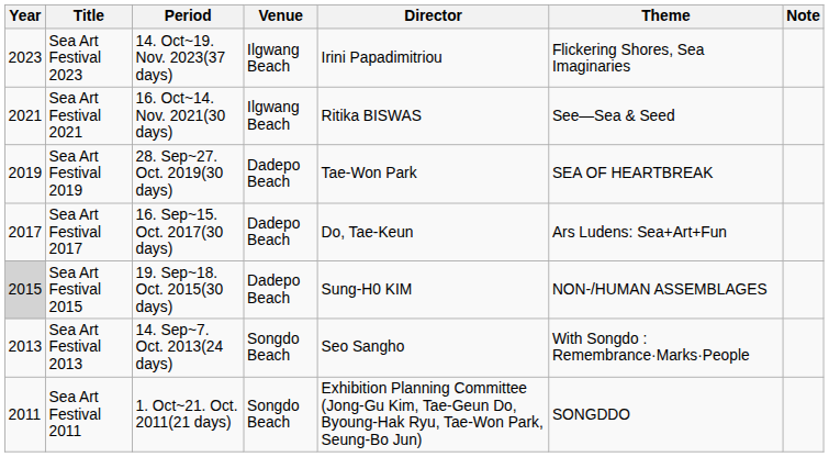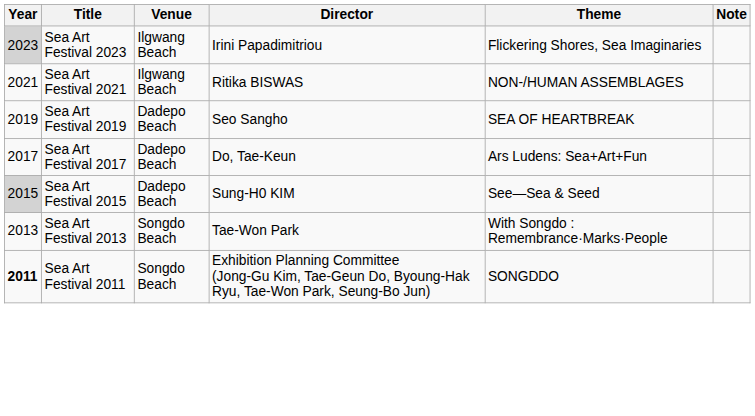 <table class="wikitable">
 <tr>
 <th>Year</th>
 <th>Title</th>
-<th>Period</th>
 <th>Venue</th>
 <th>Director</th>
 <th>Theme</th>
 <th>Note</th>
 </tr>
 <tr>
-<td>2023</td>
+<td style="background: lightgrey;">2023</td>
 <td>Sea Art Festival 2023</td>
-<td>14. Oct~19. Nov. 2023(37 days)</td>
 <td>Ilgwang Beach</td>
 <td>Irini Papadimitriou</td>
 <td>Flickering Shores, Sea Imaginaries</td>
 <td></td>
 </tr>
 <tr>
 <td>2021</td>
 <td>Sea Art Festival 2021</td>
-<td>16. Oct~14. Nov. 2021(30 days)</td>
 <td>Ilgwang Beach</td>
 <td>Ritika BISWAS</td>
-<td>See—Sea & Seed</td>
+<td>NON-/HUMAN ASSEMBLAGES</td>
 <td></td>
 </tr>
 <tr>
 <td>2019</td>
 <td>Sea Art Festival 2019</td>
-<td>28. Sep~27. Oct. 2019(30 days)</td>
 <td>Dadepo Beach</td>
-<td>Tae-Won Park</td>
+<td>Seo Sangho</td>
 <td>SEA OF HEARTBREAK</td>
 <td></td>
 </tr>
 <tr>
 <td>2017</td>
 <td>Sea Art Festival 2017</td>
-<td>16. Sep~15. Oct. 2017(30 days)</td>
 <td>Dadepo Beach</td>
 <td>Do, Tae-Keun</td>
 <td>Ars Ludens: Sea+Art+Fun</td>
 <td></td>
 </tr>
 <tr>
 <td style="background: lightgrey;">2015</td>
 <td>Sea Art Festival 2015</td>
-<td>19. Sep~18. Oct. 2015(30 days)</td>
 <td>Dadepo Beach</td>
 <td>Sung-H0 KIM</td>
-<td>NON-/HUMAN ASSEMBLAGES</td>
+<td>See—Sea & Seed</td>
 <td></td>
 </tr>
 <tr>
 <td>2013</td>
 <td>Sea Art Festival 2013</td>
-<td>14. Sep~7. Oct. 2013(24 days)</td>
 <td>Songdo Beach</td>
-<td>Seo Sangho</td>
+<td>Tae-Won Park</td>
 <td>With Songdo : Remembrance·Marks·People</td>
 <td></td>
 </tr>
 <tr>
-<td>2011</td>
+<td><strong>2011</strong></td>
 <td>Sea Art Festival 2011</td>
-<td>1. Oct~21. Oct. 2011(21 days)</td>
 <td>Songdo Beach</td>
 <td>Exhibition Planning Committee<br>(Jong-Gu Kim, Tae-Geun Do, Byoung-Hak Ryu, Tae-Won Park, Seung-Bo Jun)</td>
 <td>SONGDDO</td>
 <td></td>
 </tr>
 </table>
